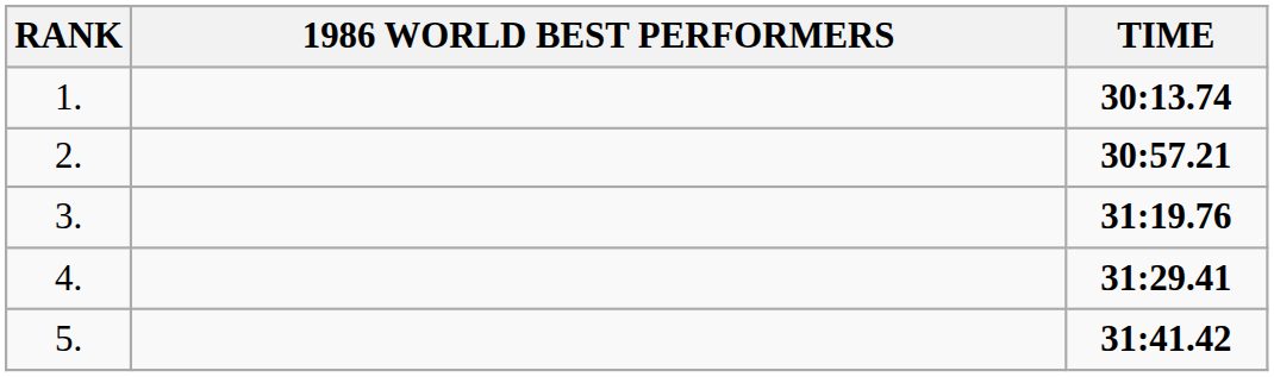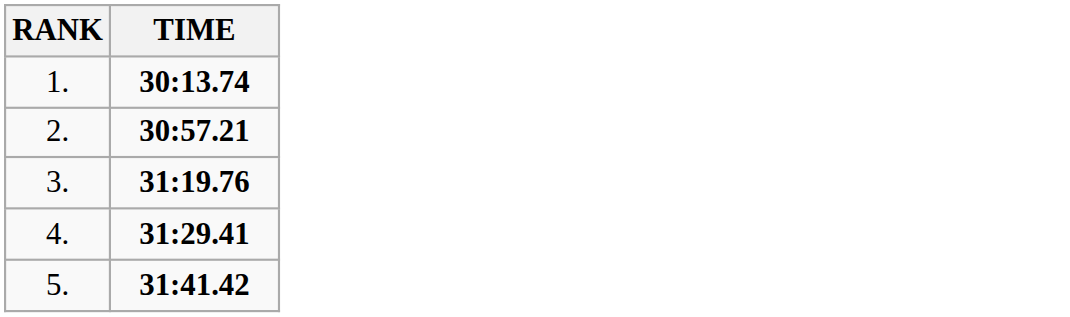 <table class="wikitable" style="border-collapse: collapse; font-size: 90%;">
 <tr>
 <th>RANK</th>
-<th align="center" style="width: 25em">1986 WORLD BEST PERFORMERS</th>
 <th align="center" style="width: 5em">TIME</th>
 </tr>
 <tr>
 <td align="center">1.</td>
-<td></td>
 <td align="center"><strong>30:13.74</strong></td>
 </tr>
 <tr>
 <td align="center">2.</td>
-<td></td>
 <td align="center"><strong>30:57.21</strong></td>
 </tr>
 <tr>
 <td align="center">3.</td>
-<td></td>
 <td align="center"><strong>31:19.76</strong></td>
 </tr>
 <tr>
 <td align="center">4.</td>
-<td></td>
 <td align="center"><strong>31:29.41</strong></td>
 </tr>
 <tr>
 <td align="center">5.</td>
-<td></td>
 <td align="center"><strong>31:41.42</strong></td>
 </tr>
 </table>
